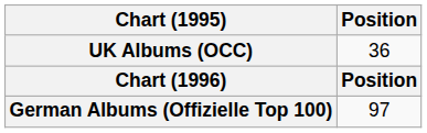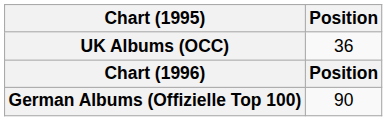 <table class="wikitable sortable plainrowheaders" style="text-align:center;">
 <tr>
 <th scope="col">Chart (1995)</th>
 <th scope="col">Position</th>
 </tr>
 <tr>
 <th scope="row">UK Albums (OCC)</th>
 <td style="text-align:center;">36</td>
 </tr>
 <tr>
 <th scope="col">Chart (1996)</th>
 <th scope="col">Position</th>
 </tr>
 <tr>
 <th scope="row">German Albums (Offizielle Top 100)</th>
-<td align="center">97</td>
+<td align="center">90</td>
 </tr>
 </table>
